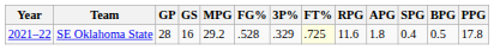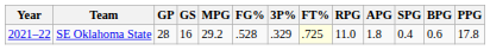 <table class="wikitable sortable">
 <tr>
 <th>Year</th>
 <th>Team</th>
 <th><abbr>GP</abbr></th>
 <th><abbr>GS</abbr></th>
 <th><abbr>MPG</abbr></th>
 <th><abbr>FG%</abbr></th>
 <th><abbr>3P%</abbr></th>
 <th><abbr>FT%</abbr></th>
 <th><abbr>RPG</abbr></th>
 <th><abbr>APG</abbr></th>
 <th><abbr>SPG</abbr></th>
 <th><abbr>BPG</abbr></th>
 <th><abbr>PPG</abbr></th>
 </tr>
 <tr>
 <td><a href='#'>2021–22</a></td>
 <td><a href='#'>SE Oklahoma State</a></td>
 <td>28</td>
 <td>16</td>
 <td>29.2</td>
 <td>.528</td>
 <td>.329</td>
 <td style="background: lightyellow;">.725</td>
-<td>11.6</td>
+<td>11.0</td>
 <td>1.8</td>
 <td>0.4</td>
-<td>0.5</td>
+<td>0.6</td>
 <td>17.8</td>
 </tr>
 </table>
